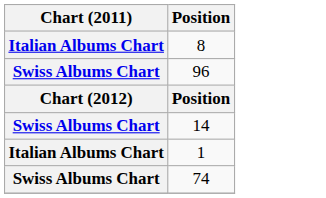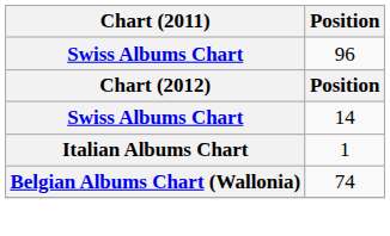 <table class="wikitable plainrowheaders sortable" style="text-align:center;" border="1">
 <tr>
 <th scope="col">Chart (2011)</th>
 <th scope="col">Position</th>
-</tr>
-<tr>
-<th scope="row"><a href='#'>Italian Albums Chart</a></th>
-<td>8</td>
 </tr>
 <tr>
 <th scope="row"><a href='#'>Swiss Albums Chart</a></th>
 <td>96</td>
 </tr>
 <tr>
 <th>Chart (2012)</th>
 <th>Position</th>
 </tr>
 <tr>
 <th scope="row"><a href='#'>Swiss Albums Chart</a></th>
 <td>14</td>
 </tr>
 <tr>
 <th scope="row">Italian Albums Chart</th>
 <td align="center">1</td>
 </tr>
 <tr>
-<th scope="row">Swiss Albums Chart</th>
+<th scope="row"><a href='#'>Belgian Albums Chart</a> (Wallonia)</th>
 <td style="text-align:center;">74</td>
 </tr>
 <tr>
 </tr>
 </table>
